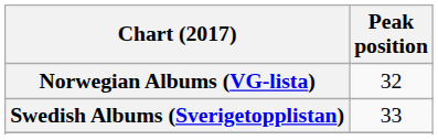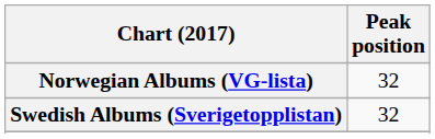 <table class="wikitable sortable plainrowheaders" style="text-align:center">
 <tr>
 <th scope="col">Chart (2017)</th>
 <th scope="col">Peak<br>position</th>
 </tr>
 <tr>
 </tr>
 <tr>
 </tr>
 <tr>
 </tr>
 <tr>
 </tr>
 <tr>
 </tr>
 <tr>
 </tr>
 <tr>
 </tr>
 <tr>
 </tr>
 <tr>
 <th scope="row">Norwegian Albums (<a href='#'>VG-lista</a>)</th>
 <td>32</td>
 </tr>
 <tr>
 </tr>
 <tr>
 </tr>
 <tr>
 <th scope="row">Swedish Albums (<a href='#'>Sverigetopplistan</a>)</th>
-<td>33</td>
+<td>32</td>
 </tr>
 <tr>
 </tr>
 <tr>
 </tr>
 <tr>
 </tr>
 <tr>
 </tr>
 <tr>
 </tr>
 <tr>
 </tr>
 <tr>
 </tr>
 <tr>
 </tr>
 </table>
